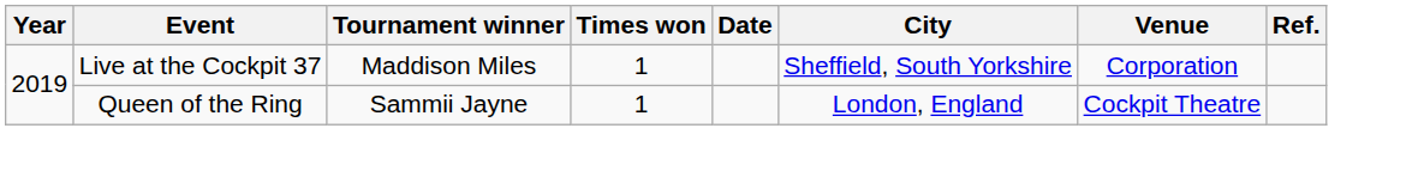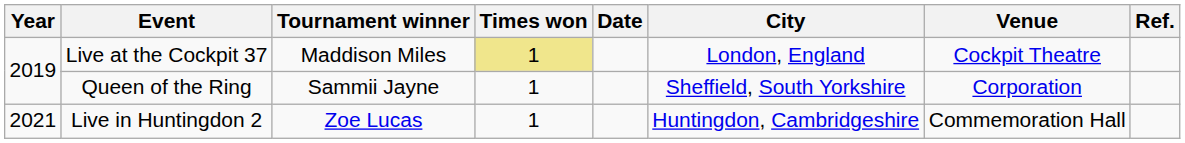 <table class="sortable wikitable succession-box" style="font-size:100%; text-align:center;">
 <tr>
 <th>Year</th>
 <th>Event</th>
 <th>Tournament winner</th>
 <th>Times won</th>
 <th>Date</th>
 <th>City</th>
 <th>Venue</th>
 <th>Ref.</th>
 </tr>
 <tr>
 <td rowspan="2">2019</td>
 <td>Live at the Cockpit 37</td>
 <td>Maddison Miles</td>
+<td style="background: khaki;">1</td>
+<td></td>
+<td><a href='#'>London</a>, <a href='#'>England</a></td>
+<td><a href='#'>Cockpit Theatre</a></td>
+<td></td>
+</tr>
+<tr>
+<td>Queen of the Ring</td>
+<td>Sammii Jayne</td>
 <td>1</td>
 <td></td>
 <td><a href='#'>Sheffield</a>, <a href='#'>South Yorkshire</a></td>
 <td><a href='#'>Corporation</a></td>
 <td></td>
 </tr>
 <tr>
-<td>Queen of the Ring</td>
-<td>Sammii Jayne</td>
+<td>2021</td>
+<td>Live in Huntingdon 2</td>
+<td><a href='#'>Zoe Lucas</a></td>
 <td>1</td>
 <td></td>
-<td><a href='#'>London</a>, <a href='#'>England</a></td>
-<td><a href='#'>Cockpit Theatre</a></td>
+<td><a href='#'>Huntingdon</a>, <a href='#'>Cambridgeshire</a></td>
+<td>Commemoration Hall</td>
 <td></td>
 </tr>
 </table>
